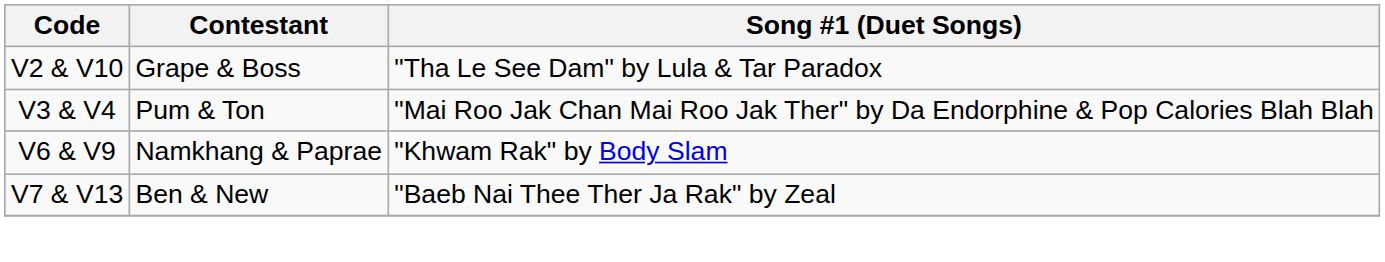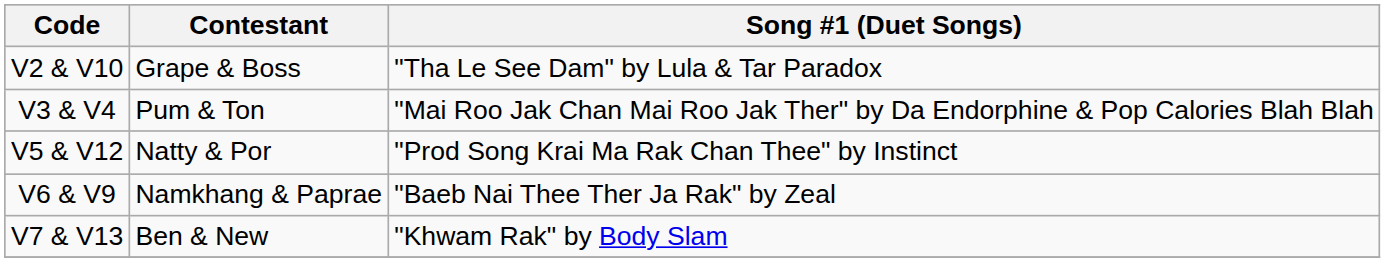 <table class="wikitable">
 <tr>
 <th>Code</th>
 <th>Contestant</th>
 <th>Song #1 (Duet Songs)</th>
 </tr>
 <tr>
 <td align="center">V2 & V10</td>
 <td>Grape & Boss</td>
 <td>"Tha Le See Dam" by Lula & Tar Paradox</td>
 </tr>
 <tr>
 <td align="center">V3 & V4</td>
 <td>Pum & Ton</td>
 <td>"Mai Roo Jak Chan Mai Roo Jak Ther" by Da Endorphine & Pop Calories Blah Blah</td>
 </tr>
 <tr>
+<td align="center">V5 & V12</td>
+<td>Natty & Por</td>
+<td>"Prod Song Krai Ma Rak Chan Thee" by Instinct</td>
+</tr>
+<tr>
 <td align="center">V6 & V9</td>
 <td>Namkhang & Paprae</td>
-<td>"Khwam Rak" by <a href='#'>Body Slam</a></td>
+<td>"Baeb Nai Thee Ther Ja Rak" by Zeal</td>
 </tr>
 <tr>
 <td align="center">V7 & V13</td>
 <td>Ben & New</td>
-<td>"Baeb Nai Thee Ther Ja Rak" by Zeal</td>
+<td>"Khwam Rak" by <a href='#'>Body Slam</a></td>
 </tr>
 <tr>
 </tr>
 </table>
